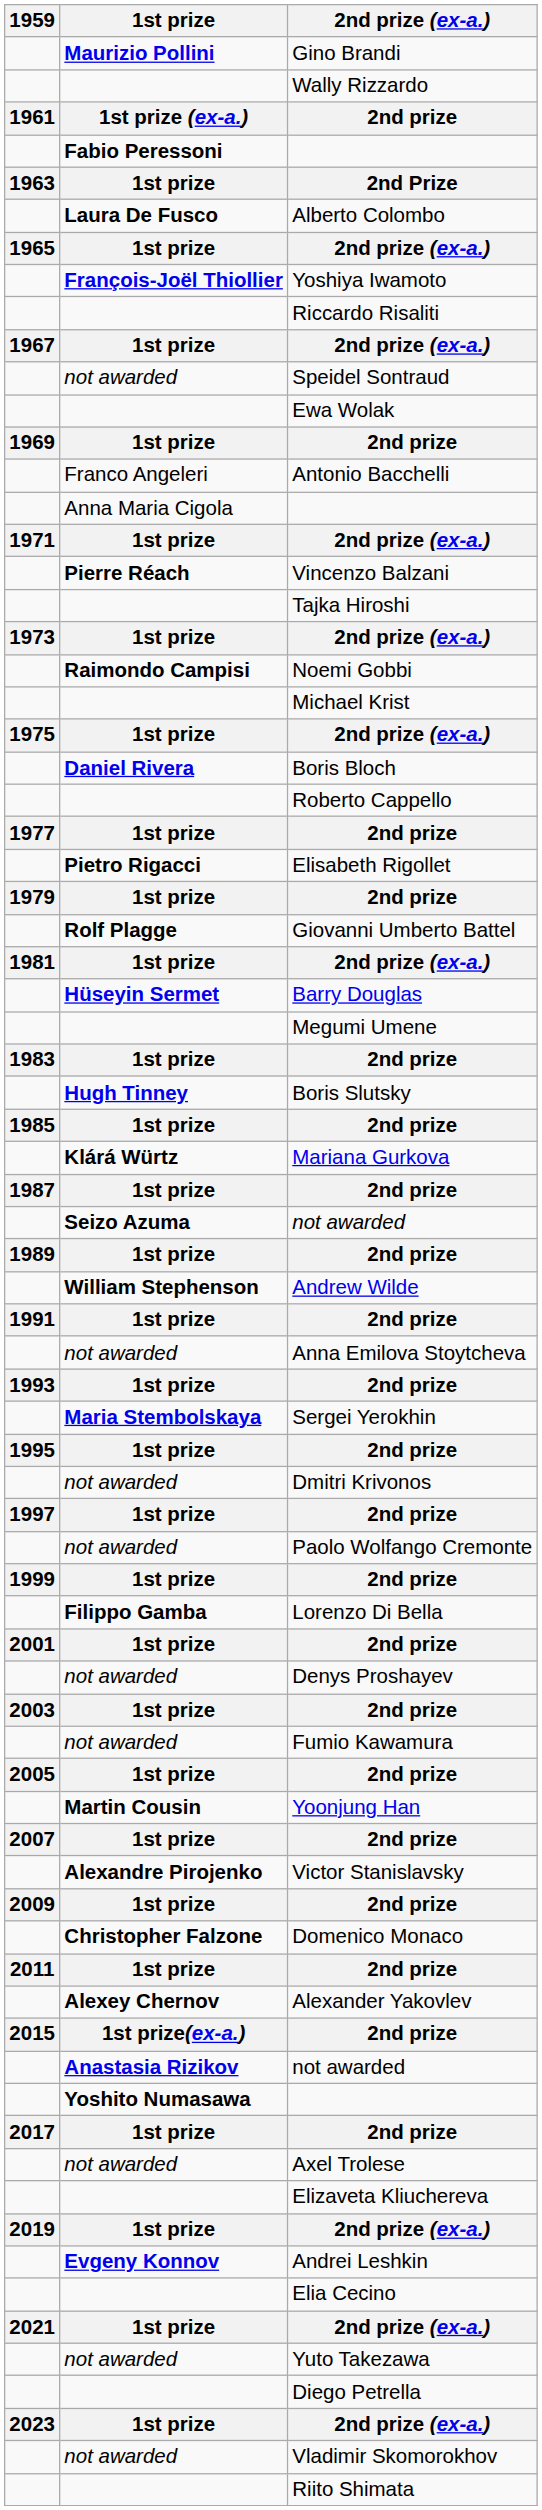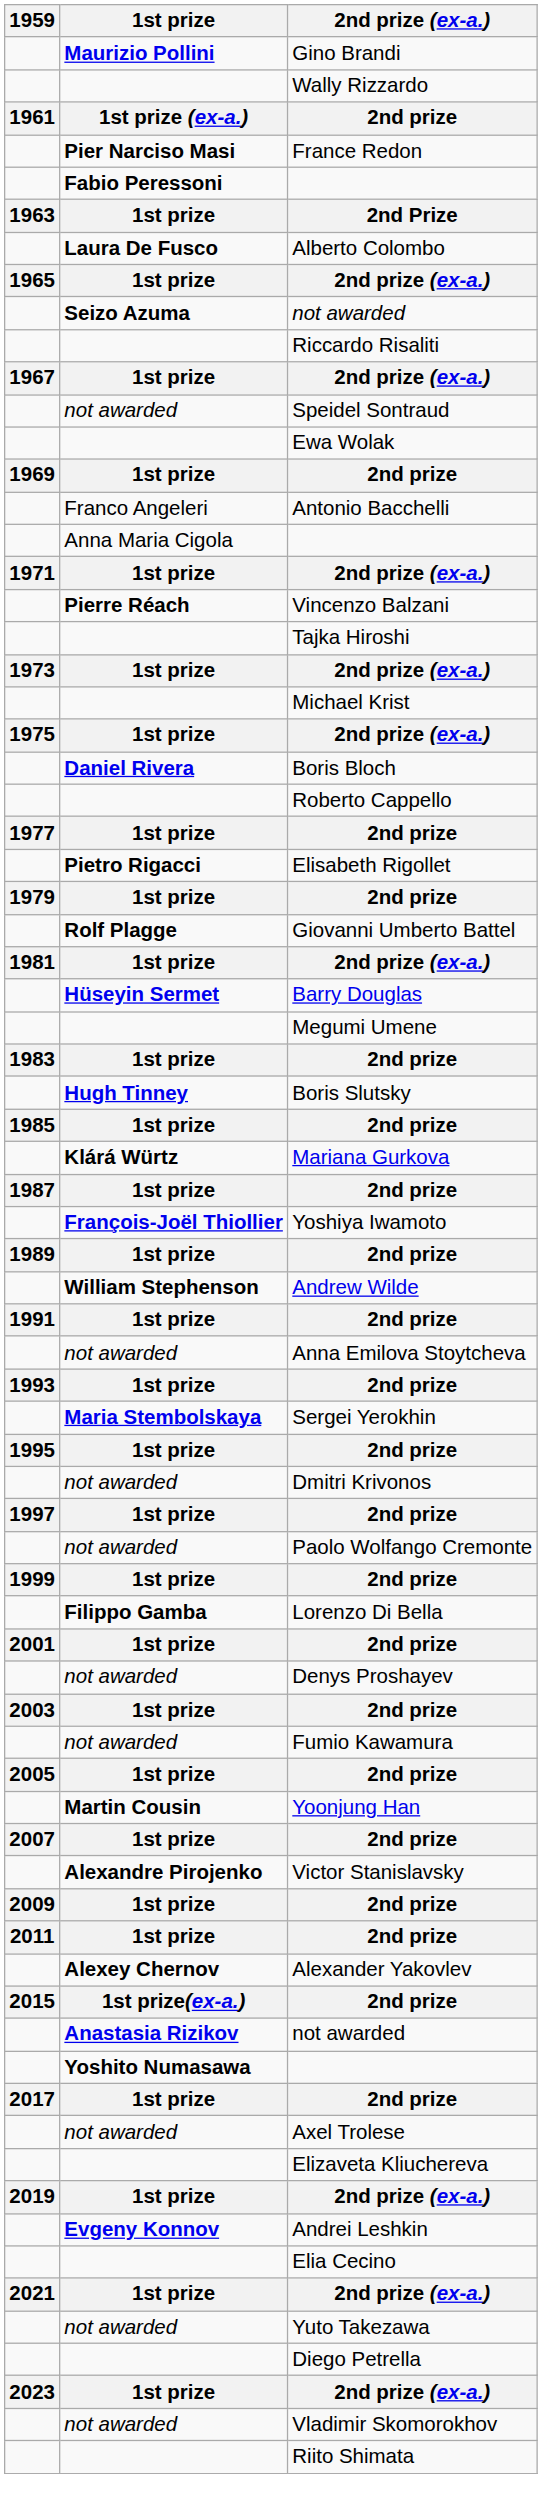 <table class="wikitable">
 <tr>
 <th>1959</th>
 <th>1st prize</th>
 <th>2nd prize <em>(<a href='#'>ex-a.</a>)</em></th>
 </tr>
 <tr>
 <td></td>
 <td> <strong><a href='#'>Maurizio Pollini</a></strong></td>
 <td> Gino Brandi</td>
 </tr>
 <tr>
 <td></td>
 <td></td>
 <td> Wally Rizzardo</td>
 </tr>
 <tr>
 <th>1961</th>
 <th>1st prize <em>(<a href='#'>ex-a.</a>)</em></th>
 <th>2nd prize</th>
 </tr>
 <tr>
 <td></td>
+<td> <strong>Pier Narciso Masi</strong></td>
+<td> France Redon</td>
+</tr>
+<tr>
+<td></td>
 <td> <strong>Fabio Peressoni</strong></td>
 </tr>
 <tr>
 <th>1963</th>
 <th>1st prize</th>
 <th>2nd Prize</th>
 </tr>
 <tr>
 <td></td>
 <td> <strong>Laura De Fusco</strong></td>
 <td> Alberto Colombo</td>
 </tr>
 <tr>
 <th>1965</th>
 <th>1st prize</th>
 <th>2nd prize <em>(<a href='#'>ex-a.</a>)</em></th>
 </tr>
 <tr>
 <td></td>
-<td> <strong><a href='#'>François-Joël Thiollier</a></strong></td>
-<td> Yoshiya Iwamoto</td>
+<td> <strong>Seizo Azuma</strong></td>
+<td><em>not awarded</em></td>
 </tr>
 <tr>
 <td></td>
 <td></td>
 <td> Riccardo Risaliti</td>
 </tr>
 <tr>
 <th>1967</th>
 <th>1st prize</th>
 <th>2nd prize <em>(<a href='#'>ex-a.</a>)</em></th>
 </tr>
 <tr>
 <td></td>
 <td><em>not awarded</em></td>
 <td> Speidel Sontraud</td>
 </tr>
 <tr>
 <td></td>
 <td></td>
 <td> Ewa Wolak</td>
 </tr>
 <tr>
 <th>1969</th>
 <th>1st prize</th>
 <th>2nd prize</th>
 </tr>
 <tr>
 <td></td>
 <td> Franco Angeleri</td>
 <td> Antonio Bacchelli</td>
 </tr>
 <tr>
 <td></td>
 <td> Anna Maria Cigola</td>
 </tr>
 <tr>
 <th>1971</th>
 <th>1st prize</th>
 <th>2nd prize <em>(<a href='#'>ex-a.</a>)</em></th>
 </tr>
 <tr>
 <td></td>
 <td> <strong>Pierre Réach</strong></td>
 <td> Vincenzo Balzani</td>
 </tr>
 <tr>
 <td></td>
 <td></td>
 <td> Tajka Hiroshi</td>
 </tr>
 <tr>
 <th>1973</th>
 <th>1st prize</th>
 <th>2nd prize <em>(<a href='#'>ex-a.</a>)</em></th>
-</tr>
-<tr>
-<td></td>
-<td> <strong>Raimondo Campisi</strong></td>
-<td> Noemi Gobbi</td>
 </tr>
 <tr>
 <td></td>
 <td></td>
 <td> Michael Krist</td>
 </tr>
 <tr>
 <th>1975</th>
 <th>1st prize</th>
 <th>2nd prize <em>(<a href='#'>ex-a.</a>)</em></th>
 </tr>
 <tr>
 <td></td>
 <td> <strong><a href='#'>Daniel Rivera</a></strong></td>
 <td> Boris Bloch</td>
 </tr>
 <tr>
 <td></td>
 <td></td>
 <td> Roberto Cappello</td>
 </tr>
 <tr>
 <th>1977</th>
 <th>1st prize</th>
 <th>2nd prize</th>
 </tr>
 <tr>
 <td></td>
 <td> <strong>Pietro Rigacci</strong></td>
 <td> Elisabeth Rigollet</td>
 </tr>
 <tr>
 <th>1979</th>
 <th>1st prize</th>
 <th>2nd prize</th>
 </tr>
 <tr>
 <td></td>
 <td> <strong>Rolf Plagge</strong></td>
 <td> Giovanni Umberto Battel</td>
 </tr>
 <tr>
 <th>1981</th>
 <th>1st prize</th>
 <th>2nd prize <em>(<a href='#'>ex-a.</a>)</em></th>
 </tr>
 <tr>
 <td></td>
 <td> <strong><a href='#'>Hüseyin Sermet</a></strong></td>
 <td> <a href='#'>Barry Douglas</a></td>
 </tr>
 <tr>
 <td></td>
 <td></td>
 <td> Megumi Umene</td>
 </tr>
 <tr>
 <th>1983</th>
 <th>1st prize</th>
 <th>2nd prize</th>
 </tr>
 <tr>
 <td></td>
 <td> <strong><a href='#'>Hugh Tinney</a></strong></td>
 <td>  Boris Slutsky</td>
 </tr>
 <tr>
 <th>1985</th>
 <th>1st prize</th>
 <th>2nd prize</th>
 </tr>
 <tr>
 <td></td>
 <td> <strong>Klárá Würtz</strong></td>
 <td> <a href='#'>Mariana Gurkova</a></td>
 </tr>
 <tr>
 <th>1987</th>
 <th>1st prize</th>
 <th>2nd prize</th>
 </tr>
 <tr>
 <td></td>
-<td> <strong>Seizo Azuma</strong></td>
-<td><em>not awarded</em></td>
+<td> <strong><a href='#'>François-Joël Thiollier</a></strong></td>
+<td> Yoshiya Iwamoto</td>
 </tr>
 <tr>
 <th>1989</th>
 <th>1st prize</th>
 <th>2nd prize</th>
 </tr>
 <tr>
 <td></td>
 <td> <strong>William Stephenson</strong></td>
 <td> <a href='#'>Andrew Wilde</a></td>
 </tr>
 <tr>
 <th>1991</th>
 <th>1st prize</th>
 <th>2nd prize</th>
 </tr>
 <tr>
 <td></td>
 <td><em>not awarded</em></td>
 <td> Anna Emilova Stoytcheva</td>
 </tr>
 <tr>
 <th>1993</th>
 <th>1st prize</th>
 <th>2nd prize</th>
 </tr>
 <tr>
 <td></td>
 <td> <strong><a href='#'>Maria Stembolskaya</a></strong></td>
 <td> Sergei Yerokhin</td>
 </tr>
 <tr>
 <th>1995</th>
 <th>1st prize</th>
 <th>2nd prize</th>
 </tr>
 <tr>
 <td></td>
 <td><em>not awarded</em></td>
 <td> Dmitri Krivonos</td>
 </tr>
 <tr>
 <th>1997</th>
 <th>1st prize</th>
 <th>2nd prize</th>
 </tr>
 <tr>
 <td></td>
 <td><em>not awarded</em></td>
 <td> Paolo Wolfango Cremonte</td>
 </tr>
 <tr>
 <th>1999</th>
 <th>1st prize</th>
 <th>2nd prize</th>
 </tr>
 <tr>
 <td></td>
 <td> <strong>Filippo Gamba</strong></td>
 <td> Lorenzo Di Bella</td>
 </tr>
 <tr>
 <th>2001</th>
 <th>1st prize</th>
 <th>2nd prize</th>
 </tr>
 <tr>
 <td></td>
 <td><em>not awarded</em></td>
 <td> Denys Proshayev</td>
 </tr>
 <tr>
 <th>2003</th>
 <th>1st prize</th>
 <th>2nd prize</th>
 </tr>
 <tr>
 <td></td>
 <td><em>not awarded</em></td>
 <td> Fumio Kawamura</td>
 </tr>
 <tr>
 <th>2005</th>
 <th>1st prize</th>
 <th>2nd prize</th>
 </tr>
 <tr>
 <td></td>
 <td> <strong>Martin Cousin</strong></td>
 <td> <a href='#'>Yoonjung Han</a></td>
 </tr>
 <tr>
 <th>2007</th>
 <th>1st prize</th>
 <th>2nd prize</th>
 </tr>
 <tr>
 <td></td>
 <td> <strong>Alexandre Pirojenko</strong></td>
 <td>  Victor Stanislavsky</td>
 </tr>
 <tr>
 <th>2009</th>
 <th>1st prize</th>
 <th>2nd prize</th>
 </tr>
 <tr>
-<td></td>
-<td> <strong>Christopher Falzone</strong></td>
-<td> Domenico Monaco</td>
-</tr>
-<tr>
 <th>2011</th>
 <th>1st prize</th>
 <th>2nd prize</th>
 </tr>
 <tr>
 <td></td>
 <td> <strong>Alexey Chernov</strong></td>
 <td> Alexander Yakovlev</td>
 </tr>
 <tr>
 <th>2015</th>
 <th>1st prize<em>(<a href='#'>ex-a.</a>)</em></th>
 <th>2nd prize</th>
 </tr>
 <tr>
 <td></td>
 <td> <strong><a href='#'>Anastasia Rizikov</a></strong></td>
 <td>not awarded</td>
 </tr>
 <tr>
 <td></td>
 <td>  <strong>Yoshito Numasawa</strong></td>
 </tr>
 <tr>
 <th>2017</th>
 <th>1st prize</th>
 <th>2nd prize</th>
 </tr>
 <tr>
 <td></td>
 <td><em>not awarded</em></td>
 <td> Axel Trolese</td>
 </tr>
 <tr>
 <td></td>
 <td></td>
 <td> Elizaveta Kliuchereva</td>
 </tr>
 <tr>
 <th>2019</th>
 <th>1st prize</th>
 <th>2nd prize <em>(<a href='#'>ex-a.</a>)</em></th>
 </tr>
 <tr>
 <td></td>
 <td> <strong><a href='#'>Evgeny Konnov</a></strong></td>
 <td> Andrei Leshkin</td>
 </tr>
 <tr>
 <td></td>
 <td></td>
 <td> Elia Cecino</td>
 </tr>
 <tr>
 <th>2021</th>
 <th>1st prize</th>
 <th>2nd prize <em>(<a href='#'>ex-a.</a>)</em></th>
 </tr>
 <tr>
 <td></td>
 <td><em>not awarded</em></td>
 <td> Yuto Takezawa</td>
 </tr>
 <tr>
 <td></td>
 <td></td>
 <td> Diego Petrella</td>
 </tr>
 <tr>
 <th>2023</th>
 <th>1st prize</th>
 <th>2nd prize <em>(<a href='#'>ex-a.</a>)</em></th>
 </tr>
 <tr>
 <td></td>
 <td><em>not awarded</em></td>
 <td> Vladimir Skomorokhov</td>
 </tr>
 <tr>
 <td></td>
 <td></td>
 <td> Riito Shimata</td>
 </tr>
 <tr>
 </tr>
 </table>
